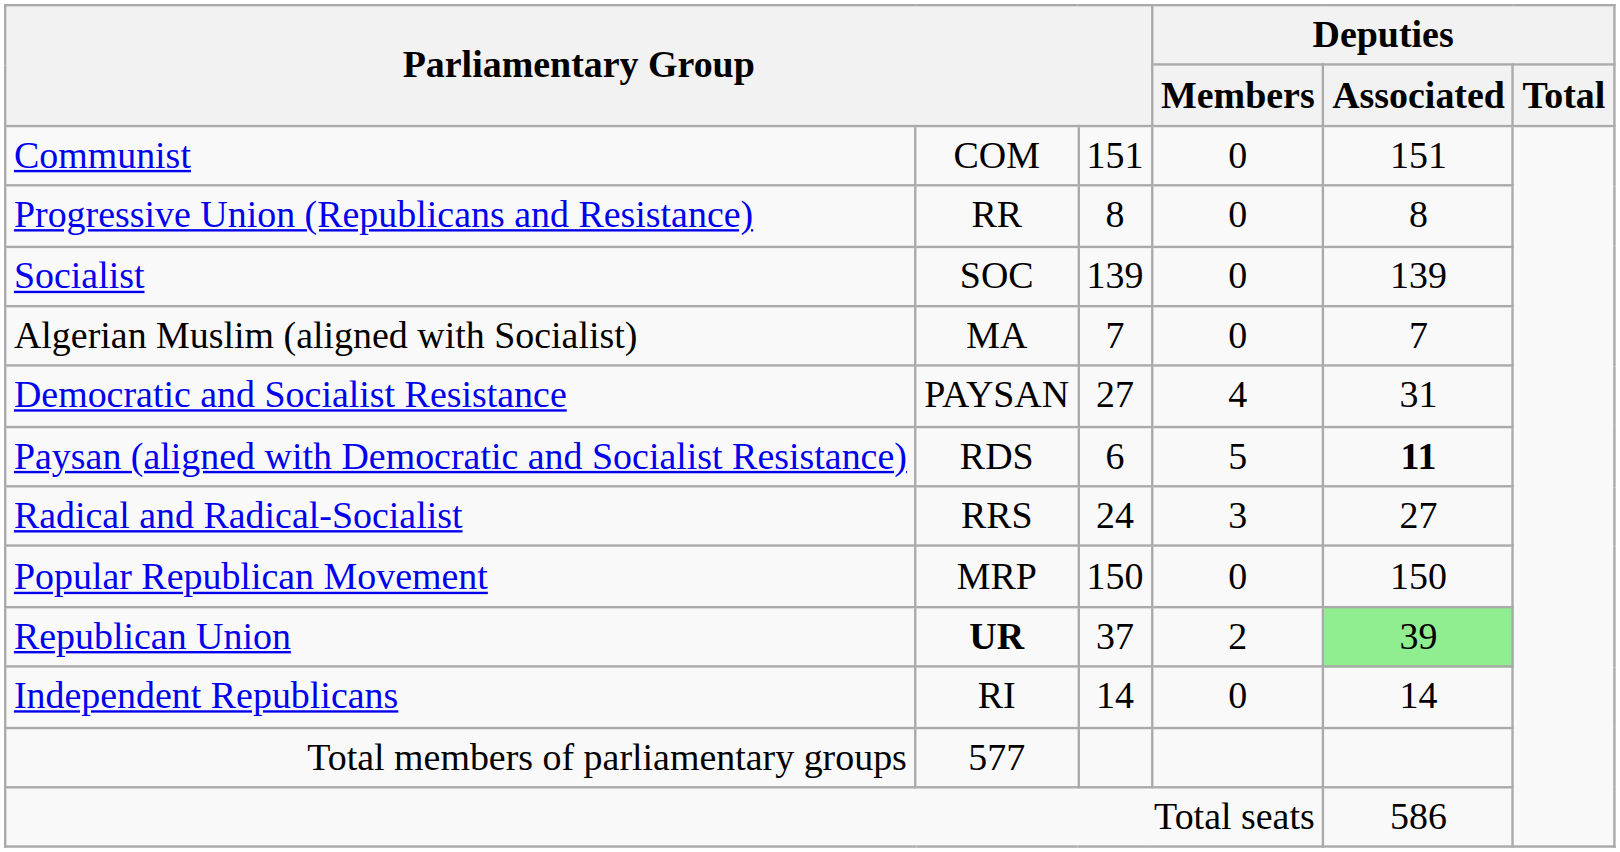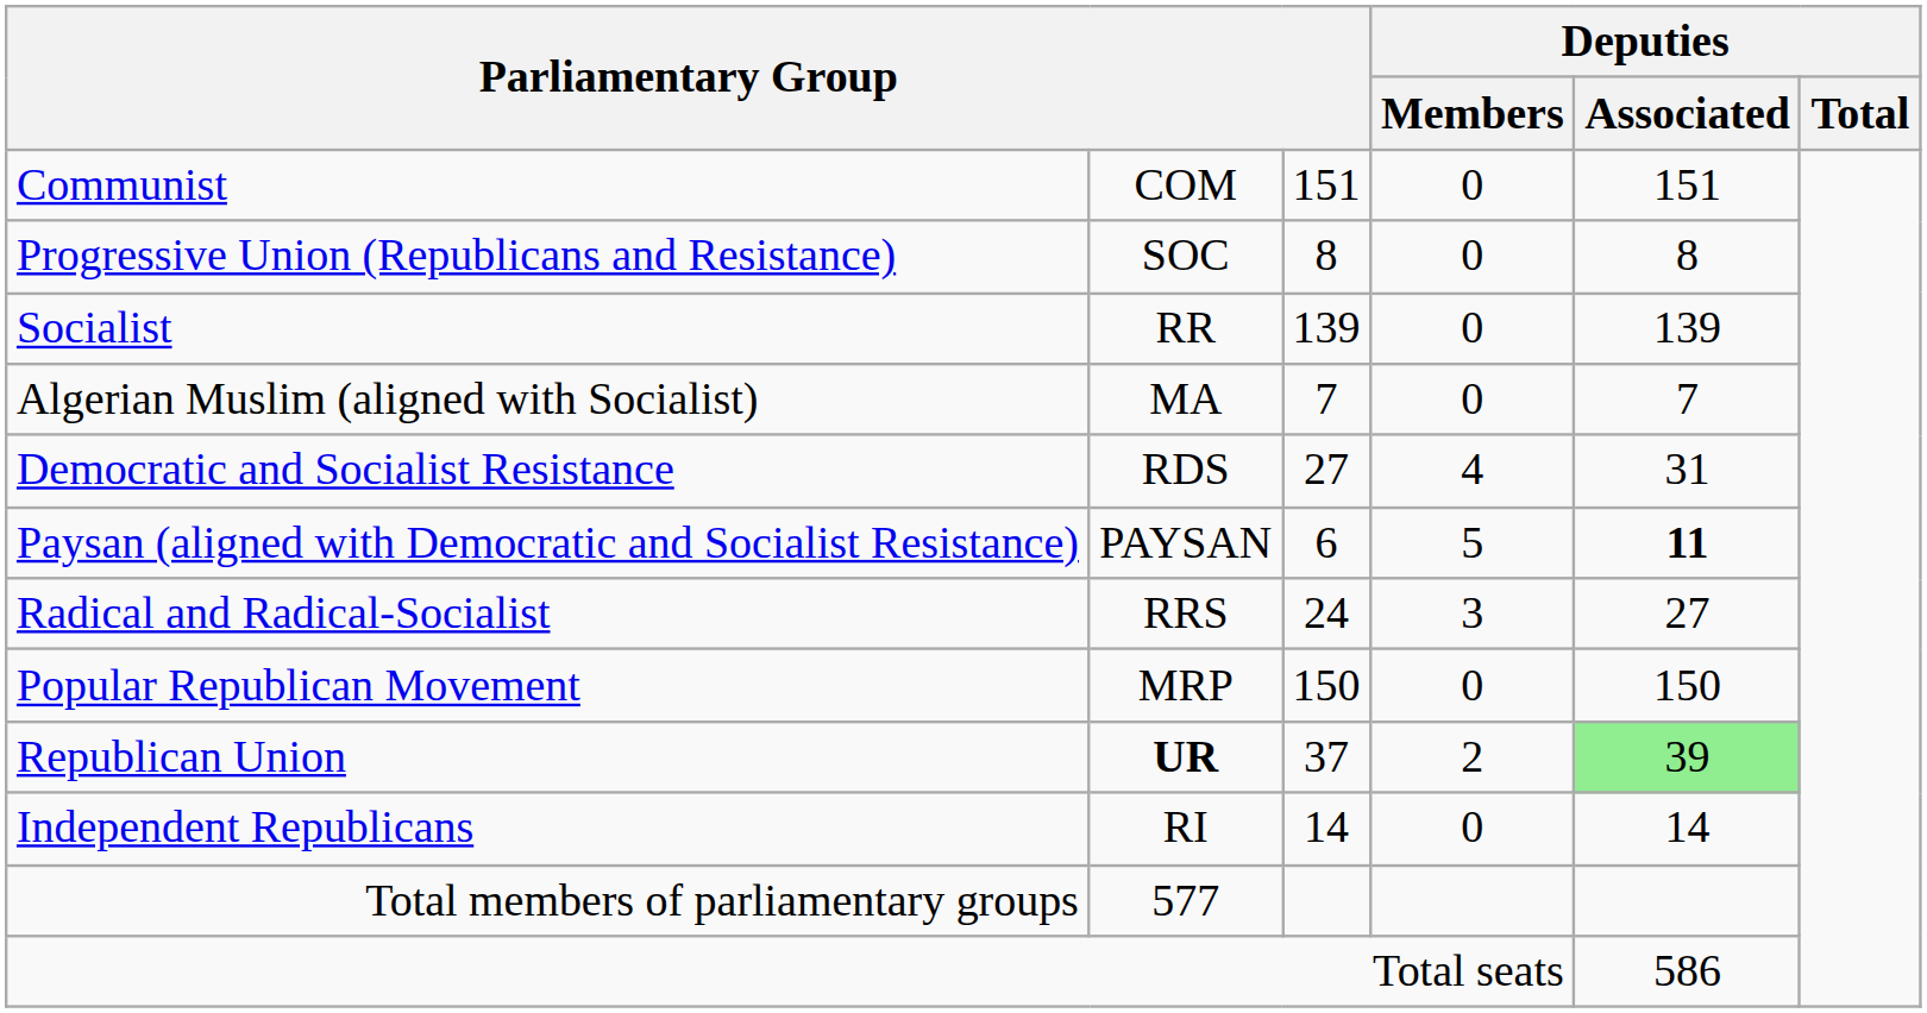 <table class="wikitable center">
 <tr>
 <th colspan="3" rowspan="2" scope="col">Parliamentary Group</th>
 <th colspan="3" scope="col">Deputies</th>
 </tr>
 <tr>
 <th>Members</th>
 <th>Associated</th>
 <th>Total</th>
 </tr>
 <tr>
 <td><a href='#'>Communist</a></td>
 <td align="center">COM</td>
 <td align="center">151</td>
 <td align="center">0</td>
 <td align="center">151</td>
 </tr>
 <tr>
 <td><a href='#'>Progressive Union (Republicans and Resistance)</a></td>
-<td align="center">RR</td>
+<td align="center">SOC</td>
 <td align="center">8</td>
 <td align="center">0</td>
 <td align="center">8</td>
 </tr>
 <tr>
 <td><a href='#'>Socialist</a></td>
-<td align="center">SOC</td>
+<td align="center">RR</td>
 <td align="center">139</td>
 <td align="center">0</td>
 <td align="center">139</td>
 </tr>
 <tr>
 <td>Algerian Muslim (aligned with Socialist)</td>
 <td align="center">MA</td>
 <td align="center">7</td>
 <td align="center">0</td>
 <td align="center">7</td>
 </tr>
 <tr>
 <td><a href='#'>Democratic and Socialist Resistance</a></td>
-<td align="center">PAYSAN</td>
+<td align="center">RDS</td>
 <td align="center">27</td>
 <td align="center">4</td>
 <td align="center">31</td>
 </tr>
 <tr>
 <td><a href='#'>Paysan (aligned with Democratic and Socialist Resistance)</a></td>
-<td align="center">RDS</td>
+<td align="center">PAYSAN</td>
 <td align="center">6</td>
 <td align="center">5</td>
 <td align="center"><strong>11</strong></td>
 </tr>
 <tr>
 <td><a href='#'>Radical and Radical-Socialist</a></td>
 <td align="center">RRS</td>
 <td align="center">24</td>
 <td align="center">3</td>
 <td align="center">27</td>
 </tr>
 <tr>
 <td><a href='#'>Popular Republican Movement</a></td>
 <td align="center">MRP</td>
 <td align="center">150</td>
 <td align="center">0</td>
 <td align="center">150</td>
 </tr>
 <tr>
 <td><a href='#'>Republican Union</a></td>
 <td align="center"><strong>UR</strong></td>
 <td align="center">37</td>
 <td align="center">2</td>
 <td align="center" style="background: lightgreen;">39</td>
 </tr>
 <tr>
 <td><a href='#'>Independent Republicans</a></td>
 <td align="center">RI</td>
 <td align="center">14</td>
 <td align="center">0</td>
 <td align="center">14</td>
 </tr>
 <tr>
 <td align="right">Total members of parliamentary groups</td>
 <td align="center">577</td>
 <td></td>
 <td></td>
 <td></td>
 </tr>
 <tr>
 <td colspan="4" align="right">Total seats</td>
 <td align="center">586</td>
 </tr>
 </table>
